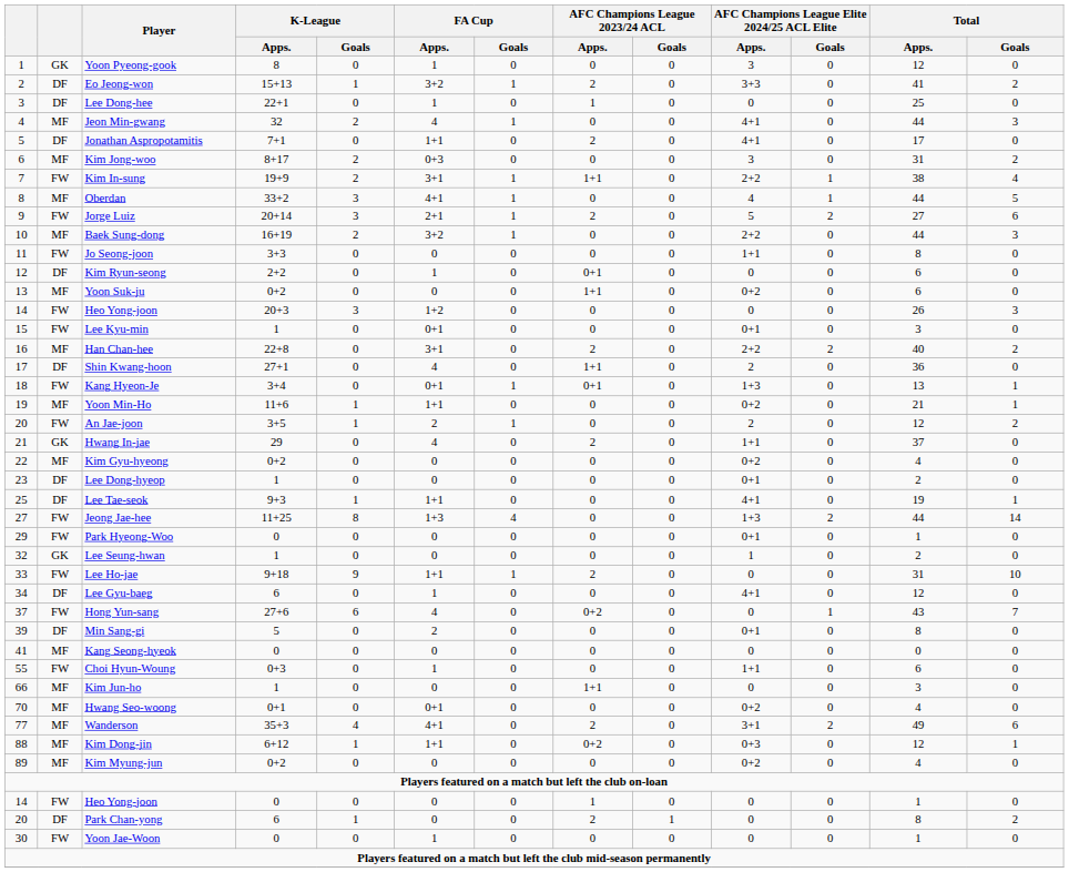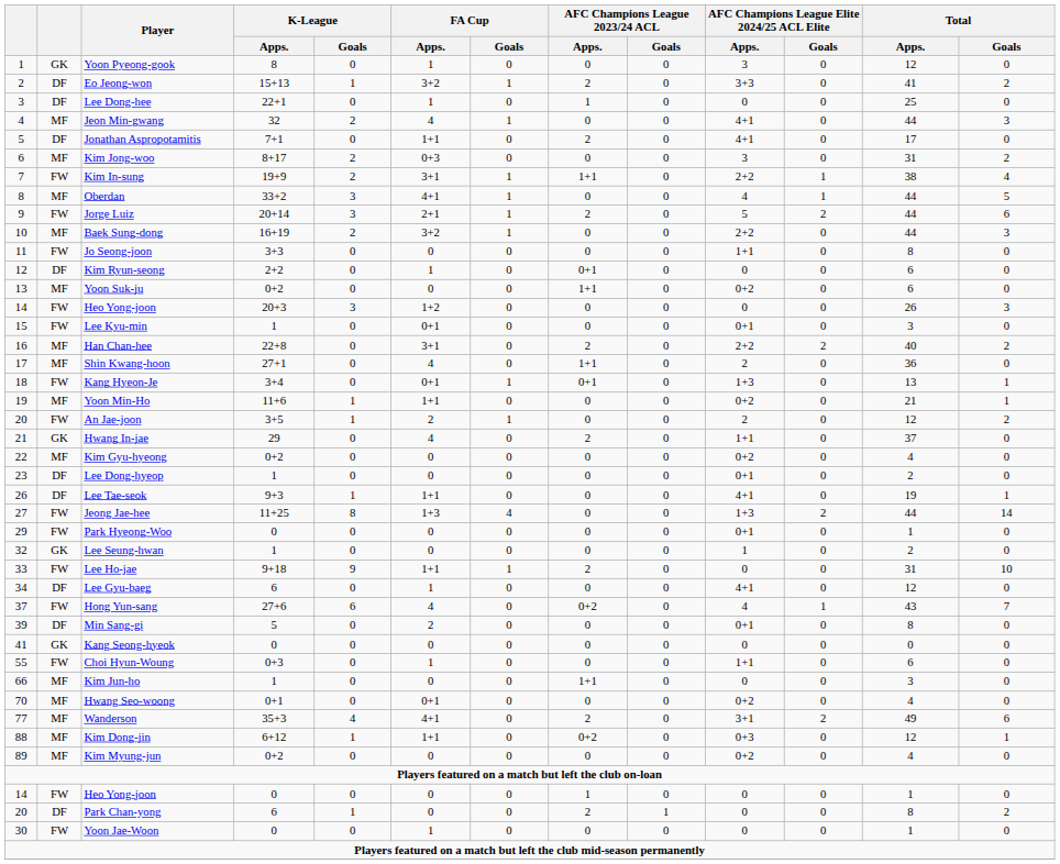 <table class="wikitable" style="text-align:center; font-size:100%; width:90%;">
 <tr>
 <th rowspan=2></th>
 <th rowspan=2></th>
 <th rowspan=2 width="200">Player</th>
 <th colspan=2 width="105">K-League</th>
 <th colspan=2 width="105">FA Cup</th>
 <th colspan=2 width="105">AFC Champions League <br> 2023/24 ACL</th>
 <th colspan=2 width="105">AFC Champions League Elite <br> 2024/25 ACL Elite</th>
 <th colspan=2 width="130">Total</th>
 </tr>
 <tr>
 <th>Apps.</th>
 <th> Goals</th>
 <th>Apps.</th>
 <th> Goals</th>
 <th>Apps.</th>
 <th> Goals</th>
 <th>Apps.</th>
 <th> Goals</th>
 <th>Apps.</th>
 <th> Goals</th>
 </tr>
 <tr>
 <td>1</td>
 <td>GK</td>
 <td align="left"> <a href='#'>Yoon Pyeong-gook</a></td>
 <td>8</td>
 <td>0</td>
 <td>1</td>
 <td>0</td>
 <td>0</td>
 <td>0</td>
 <td>3</td>
 <td>0</td>
 <td>12</td>
 <td>0</td>
 </tr>
 <tr>
 <td>2</td>
 <td>DF</td>
 <td align="left"> <a href='#'>Eo Jeong-won</a></td>
 <td>15+13</td>
 <td>1</td>
 <td>3+2</td>
 <td>1</td>
 <td>2</td>
 <td>0</td>
 <td>3+3</td>
 <td>0</td>
 <td>41</td>
 <td>2</td>
 </tr>
 <tr>
 <td>3</td>
 <td>DF</td>
 <td align="left"> <a href='#'>Lee Dong-hee</a></td>
 <td>22+1</td>
 <td>0</td>
 <td>1</td>
 <td>0</td>
 <td>1</td>
 <td>0</td>
 <td>0</td>
 <td>0</td>
 <td>25</td>
 <td>0</td>
 </tr>
 <tr>
 <td>4</td>
 <td>MF</td>
 <td align="left"> <a href='#'>Jeon Min-gwang</a></td>
 <td>32</td>
 <td>2</td>
 <td>4</td>
 <td>1</td>
 <td>0</td>
 <td>0</td>
 <td>4+1</td>
 <td>0</td>
 <td>44</td>
 <td>3</td>
 </tr>
 <tr>
 <td>5</td>
 <td>DF</td>
 <td align="left"> <a href='#'>Jonathan Aspropotamitis</a></td>
 <td>7+1</td>
 <td>0</td>
 <td>1+1</td>
 <td>0</td>
 <td>2</td>
 <td>0</td>
 <td>4+1</td>
 <td>0</td>
 <td>17</td>
 <td>0</td>
 </tr>
 <tr>
 <td>6</td>
 <td>MF</td>
 <td align="left"> <a href='#'>Kim Jong-woo</a></td>
 <td>8+17</td>
 <td>2</td>
 <td>0+3</td>
 <td>0</td>
 <td>0</td>
 <td>0</td>
 <td>3</td>
 <td>0</td>
 <td>31</td>
 <td>2</td>
 </tr>
 <tr>
 <td>7</td>
 <td>FW</td>
 <td align="left"> <a href='#'>Kim In-sung</a></td>
 <td>19+9</td>
 <td>2</td>
 <td>3+1</td>
 <td>1</td>
 <td>1+1</td>
 <td>0</td>
 <td>2+2</td>
 <td>1</td>
 <td>38</td>
 <td>4</td>
 </tr>
 <tr>
 <td>8</td>
 <td>MF</td>
 <td align="left"> <a href='#'>Oberdan</a></td>
 <td>33+2</td>
 <td>3</td>
 <td>4+1</td>
 <td>1</td>
 <td>0</td>
 <td>0</td>
 <td>4</td>
 <td>1</td>
 <td>44</td>
 <td>5</td>
 </tr>
 <tr>
 <td>9</td>
 <td>FW</td>
 <td align="left"> <a href='#'>Jorge Luiz</a></td>
 <td>20+14</td>
 <td>3</td>
 <td>2+1</td>
 <td>1</td>
 <td>2</td>
 <td>0</td>
 <td>5</td>
 <td>2</td>
-<td>27</td>
+<td>44</td>
 <td>6</td>
 </tr>
 <tr>
 <td>10</td>
 <td>MF</td>
 <td align="left"> <a href='#'>Baek Sung-dong</a></td>
 <td>16+19</td>
 <td>2</td>
 <td>3+2</td>
 <td>1</td>
 <td>0</td>
 <td>0</td>
 <td>2+2</td>
 <td>0</td>
 <td>44</td>
 <td>3</td>
 </tr>
 <tr>
 <td>11</td>
 <td>FW</td>
 <td align="left"> <a href='#'>Jo Seong-joon</a></td>
 <td>3+3</td>
 <td>0</td>
 <td>0</td>
 <td>0</td>
 <td>0</td>
 <td>0</td>
 <td>1+1</td>
 <td>0</td>
 <td>8</td>
 <td>0</td>
 </tr>
 <tr>
 <td>12</td>
 <td>DF</td>
 <td align="left"> <a href='#'>Kim Ryun-seong</a></td>
 <td>2+2</td>
 <td>0</td>
 <td>1</td>
 <td>0</td>
 <td>0+1</td>
 <td>0</td>
 <td>0</td>
 <td>0</td>
 <td>6</td>
 <td>0</td>
 </tr>
 <tr>
 <td>13</td>
 <td>MF</td>
 <td align="left"> <a href='#'>Yoon Suk-ju</a></td>
 <td>0+2</td>
 <td>0</td>
 <td>0</td>
 <td>0</td>
 <td>1+1</td>
 <td>0</td>
 <td>0+2</td>
 <td>0</td>
 <td>6</td>
 <td>0</td>
 </tr>
 <tr>
 <td>14</td>
 <td>FW</td>
 <td align="left"> <a href='#'>Heo Yong-joon</a></td>
 <td>20+3</td>
 <td>3</td>
 <td>1+2</td>
 <td>0</td>
 <td>0</td>
 <td>0</td>
 <td>0</td>
 <td>0</td>
 <td>26</td>
 <td>3</td>
 </tr>
 <tr>
 <td>15</td>
 <td>FW</td>
 <td align="left"> <a href='#'>Lee Kyu-min</a></td>
 <td>1</td>
 <td>0</td>
 <td>0+1</td>
 <td>0</td>
 <td>0</td>
 <td>0</td>
 <td>0+1</td>
 <td>0</td>
 <td>3</td>
 <td>0</td>
 </tr>
 <tr>
 <td>16</td>
 <td>MF</td>
 <td align="left"> <a href='#'>Han Chan-hee</a></td>
 <td>22+8</td>
 <td>0</td>
 <td>3+1</td>
 <td>0</td>
 <td>2</td>
 <td>0</td>
 <td>2+2</td>
 <td>2</td>
 <td>40</td>
 <td>2</td>
 </tr>
 <tr>
 <td>17</td>
-<td>DF</td>
+<td>MF</td>
 <td align="left"> <a href='#'>Shin Kwang-hoon</a></td>
 <td>27+1</td>
 <td>0</td>
 <td>4</td>
 <td>0</td>
 <td>1+1</td>
 <td>0</td>
 <td>2</td>
 <td>0</td>
 <td>36</td>
 <td>0</td>
 </tr>
 <tr>
 <td>18</td>
 <td>FW</td>
 <td align="left"> <a href='#'>Kang Hyeon-Je</a></td>
 <td>3+4</td>
 <td>0</td>
 <td>0+1</td>
 <td>1</td>
 <td>0+1</td>
 <td>0</td>
 <td>1+3</td>
 <td>0</td>
 <td>13</td>
 <td>1</td>
 </tr>
 <tr>
 <td>19</td>
 <td>MF</td>
 <td align="left"> <a href='#'>Yoon Min-Ho</a></td>
 <td>11+6</td>
 <td>1</td>
 <td>1+1</td>
 <td>0</td>
 <td>0</td>
 <td>0</td>
 <td>0+2</td>
 <td>0</td>
 <td>21</td>
 <td>1</td>
 </tr>
 <tr>
 <td>20</td>
 <td>FW</td>
 <td align="left"> <a href='#'>An Jae-joon</a></td>
 <td>3+5</td>
 <td>1</td>
 <td>2</td>
 <td>1</td>
 <td>0</td>
 <td>0</td>
 <td>2</td>
 <td>0</td>
 <td>12</td>
 <td>2</td>
 </tr>
 <tr>
 <td>21</td>
 <td>GK</td>
 <td align="left"> <a href='#'>Hwang In-jae</a></td>
 <td>29</td>
 <td>0</td>
 <td>4</td>
 <td>0</td>
 <td>2</td>
 <td>0</td>
 <td>1+1</td>
 <td>0</td>
 <td>37</td>
 <td>0</td>
 </tr>
 <tr>
 <td>22</td>
 <td>MF</td>
 <td align="left"> <a href='#'>Kim Gyu-hyeong</a></td>
 <td>0+2</td>
 <td>0</td>
 <td>0</td>
 <td>0</td>
 <td>0</td>
 <td>0</td>
 <td>0+2</td>
 <td>0</td>
 <td>4</td>
 <td>0</td>
 </tr>
 <tr>
 <td>23</td>
 <td>DF</td>
 <td align="left"> <a href='#'>Lee Dong-hyeop</a></td>
 <td>1</td>
 <td>0</td>
 <td>0</td>
 <td>0</td>
 <td>0</td>
 <td>0</td>
 <td>0+1</td>
 <td>0</td>
 <td>2</td>
 <td>0</td>
 </tr>
 <tr>
-<td>25</td>
+<td>26</td>
 <td>DF</td>
 <td align="left"> <a href='#'>Lee Tae-seok</a></td>
 <td>9+3</td>
 <td>1</td>
 <td>1+1</td>
 <td>0</td>
 <td>0</td>
 <td>0</td>
 <td>4+1</td>
 <td>0</td>
 <td>19</td>
 <td>1</td>
 </tr>
 <tr>
 <td>27</td>
 <td>FW</td>
 <td align="left"> <a href='#'>Jeong Jae-hee</a></td>
 <td>11+25</td>
 <td>8</td>
 <td>1+3</td>
 <td>4</td>
 <td>0</td>
 <td>0</td>
 <td>1+3</td>
 <td>2</td>
 <td>44</td>
 <td>14</td>
 </tr>
 <tr>
 <td>29</td>
 <td>FW</td>
 <td align="left"> <a href='#'>Park Hyeong-Woo</a></td>
 <td>0</td>
 <td>0</td>
 <td>0</td>
 <td>0</td>
 <td>0</td>
 <td>0</td>
 <td>0+1</td>
 <td>0</td>
 <td>1</td>
 <td>0</td>
 </tr>
 <tr>
 <td>32</td>
 <td>GK</td>
 <td align="left"> <a href='#'>Lee Seung-hwan</a></td>
 <td>1</td>
 <td>0</td>
 <td>0</td>
 <td>0</td>
 <td>0</td>
 <td>0</td>
 <td>1</td>
 <td>0</td>
 <td>2</td>
 <td>0</td>
 </tr>
 <tr>
 <td>33</td>
 <td>FW</td>
 <td align="left"> <a href='#'>Lee Ho-jae</a></td>
 <td>9+18</td>
 <td>9</td>
 <td>1+1</td>
 <td>1</td>
 <td>2</td>
 <td>0</td>
 <td>0</td>
 <td>0</td>
 <td>31</td>
 <td>10</td>
 </tr>
 <tr>
 <td>34</td>
 <td>DF</td>
 <td align="left"> <a href='#'>Lee Gyu-baeg</a></td>
 <td>6</td>
 <td>0</td>
 <td>1</td>
 <td>0</td>
 <td>0</td>
 <td>0</td>
 <td>4+1</td>
 <td>0</td>
 <td>12</td>
 <td>0</td>
 </tr>
 <tr>
 <td>37</td>
 <td>FW</td>
 <td align="left"> <a href='#'>Hong Yun-sang</a></td>
 <td>27+6</td>
 <td>6</td>
 <td>4</td>
 <td>0</td>
 <td>0+2</td>
 <td>0</td>
-<td>0</td>
+<td>4</td>
 <td>1</td>
 <td>43</td>
 <td>7</td>
 </tr>
 <tr>
 <td>39</td>
 <td>DF</td>
 <td align="left"> <a href='#'>Min Sang-gi</a></td>
 <td>5</td>
 <td>0</td>
 <td>2</td>
 <td>0</td>
 <td>0</td>
 <td>0</td>
 <td>0+1</td>
 <td>0</td>
 <td>8</td>
 <td>0</td>
 </tr>
 <tr>
 <td>41</td>
-<td>MF</td>
+<td>GK</td>
 <td align="left"> <a href='#'>Kang Seong-hyeok</a></td>
 <td>0</td>
 <td>0</td>
 <td>0</td>
 <td>0</td>
 <td>0</td>
 <td>0</td>
 <td>0</td>
 <td>0</td>
 <td>0</td>
 <td>0</td>
 </tr>
 <tr>
 <td>55</td>
 <td>FW</td>
 <td align="left"> <a href='#'>Choi Hyun-Woung</a></td>
 <td>0+3</td>
 <td>0</td>
 <td>1</td>
 <td>0</td>
 <td>0</td>
 <td>0</td>
 <td>1+1</td>
 <td>0</td>
 <td>6</td>
 <td>0</td>
 </tr>
 <tr>
 <td>66</td>
 <td>MF</td>
 <td align="left"> <a href='#'>Kim Jun-ho</a></td>
 <td>1</td>
 <td>0</td>
 <td>0</td>
 <td>0</td>
 <td>1+1</td>
 <td>0</td>
 <td>0</td>
 <td>0</td>
 <td>3</td>
 <td>0</td>
 </tr>
 <tr>
 <td>70</td>
 <td>MF</td>
 <td align="left"> <a href='#'>Hwang Seo-woong</a></td>
 <td>0+1</td>
 <td>0</td>
 <td>0+1</td>
 <td>0</td>
 <td>0</td>
 <td>0</td>
 <td>0+2</td>
 <td>0</td>
 <td>4</td>
 <td>0</td>
 </tr>
 <tr>
 <td>77</td>
 <td>MF</td>
 <td align="left"> <a href='#'>Wanderson</a></td>
 <td>35+3</td>
 <td>4</td>
 <td>4+1</td>
 <td>0</td>
 <td>2</td>
 <td>0</td>
 <td>3+1</td>
 <td>2</td>
 <td>49</td>
 <td>6</td>
 </tr>
 <tr>
 <td>88</td>
 <td>MF</td>
 <td align="left"> <a href='#'>Kim Dong-jin</a></td>
 <td>6+12</td>
 <td>1</td>
 <td>1+1</td>
 <td>0</td>
 <td>0+2</td>
 <td>0</td>
 <td>0+3</td>
 <td>0</td>
 <td>12</td>
 <td>1</td>
 </tr>
 <tr>
 <td>89</td>
 <td>MF</td>
 <td align="left"> <a href='#'>Kim Myung-jun</a></td>
 <td>0+2</td>
 <td>0</td>
 <td>0</td>
 <td>0</td>
 <td>0</td>
 <td>0</td>
 <td>0+2</td>
 <td>0</td>
 <td>4</td>
 <td>0</td>
 </tr>
 <tr>
 <td colspan="15"><strong>Players featured on a match but left the club on-loan</strong></td>
 </tr>
 <tr>
 <td>14</td>
 <td>FW</td>
 <td align="left"> <a href='#'>Heo Yong-joon</a></td>
 <td>0</td>
 <td>0</td>
 <td>0</td>
 <td>0</td>
 <td>1</td>
 <td>0</td>
 <td>0</td>
 <td>0</td>
 <td>1</td>
 <td>0</td>
 </tr>
 <tr>
 <td>20</td>
 <td>DF</td>
 <td align="left"> <a href='#'>Park Chan-yong</a></td>
 <td>6</td>
 <td>1</td>
 <td>0</td>
 <td>0</td>
 <td>2</td>
 <td>1</td>
 <td>0</td>
 <td>0</td>
 <td>8</td>
 <td>2</td>
 </tr>
 <tr>
 <td>30</td>
 <td>FW</td>
 <td align="left"> <a href='#'>Yoon Jae-Woon</a></td>
 <td>0</td>
 <td>0</td>
 <td>1</td>
 <td>0</td>
 <td>0</td>
 <td>0</td>
 <td>0</td>
 <td>0</td>
 <td>1</td>
 <td>0</td>
 </tr>
 <tr>
 <td colspan="15"><strong>Players featured on a match but left the club mid-season permanently</strong></td>
 </tr>
 <tr>
 </tr>
 </table>
